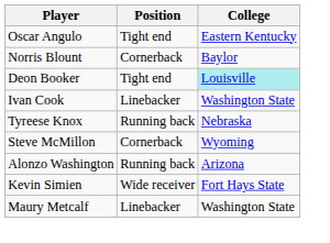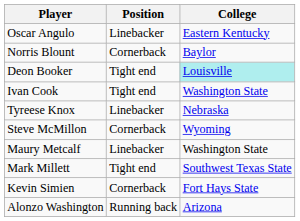 <table class="wikitable">
 <tr>
 <th>Player</th>
 <th>Position</th>
 <th>College</th>
 </tr>
 <tr>
 <td>Oscar Angulo</td>
-<td>Tight end</td>
+<td>Linebacker</td>
 <td><a href='#'>Eastern Kentucky</a></td>
 </tr>
 <tr>
 <td>Norris Blount</td>
 <td>Cornerback</td>
 <td><a href='#'>Baylor</a></td>
 </tr>
 <tr>
 <td>Deon Booker</td>
 <td>Tight end</td>
 <td style="background: paleturquoise;"><a href='#'>Louisville</a></td>
 </tr>
 <tr>
 <td>Ivan Cook</td>
-<td>Linebacker</td>
+<td>Tight end</td>
 <td><a href='#'>Washington State</a></td>
 </tr>
 <tr>
 <td>Tyreese Knox</td>
-<td>Running back</td>
+<td>Linebacker</td>
 <td><a href='#'>Nebraska</a></td>
 </tr>
 <tr>
 <td>Steve McMillon</td>
 <td>Cornerback</td>
 <td><a href='#'>Wyoming</a></td>
 </tr>
 <tr>
+<td>Maury Metcalf</td>
+<td>Linebacker</td>
+<td>Washington State</td>
+</tr>
+<tr>
+<td>Mark Millett</td>
+<td>Tight end</td>
+<td><a href='#'>Southwest Texas State</a></td>
+</tr>
+<tr>
+<td>Kevin Simien</td>
+<td>Cornerback</td>
+<td><a href='#'>Fort Hays State</a></td>
+</tr>
+<tr>
 <td>Alonzo Washington</td>
 <td>Running back</td>
 <td><a href='#'>Arizona</a></td>
 </tr>
-<tr>
-<td>Kevin Simien</td>
-<td>Wide receiver</td>
-<td><a href='#'>Fort Hays State</a></td>
-</tr>
-<tr>
-<td>Maury Metcalf</td>
-<td>Linebacker</td>
-<td>Washington State</td>
-</tr>
 </table>
